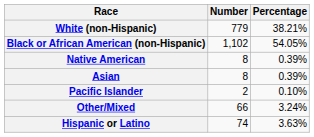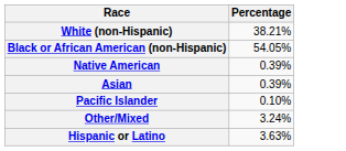 <table class="wikitable" style="text-align:right">
 <tr>
 <th scope="col">Race</th>
-<th scope="col">Number</th>
 <th scope="col">Percentage</th>
 </tr>
 <tr>
 <th scope="row"><a href='#'>White</a> (non-Hispanic)</th>
-<td>779</td>
 <td>38.21%</td>
 </tr>
 <tr>
 <th scope="row"><a href='#'>Black or African American</a> (non-Hispanic)</th>
-<td>1,102</td>
 <td>54.05%</td>
 </tr>
 <tr>
 <th scope="row"><a href='#'>Native American</a></th>
-<td>8</td>
 <td>0.39%</td>
 </tr>
 <tr>
 <th scope="row"><a href='#'>Asian</a></th>
-<td>8</td>
 <td>0.39%</td>
 </tr>
 <tr>
 <th scope="row"><a href='#'>Pacific Islander</a></th>
-<td>2</td>
 <td>0.10%</td>
 </tr>
 <tr>
 <th scope="row"><a href='#'>Other/Mixed</a></th>
-<td>66</td>
 <td>3.24%</td>
 </tr>
 <tr>
 <th scope="row"><a href='#'>Hispanic</a> or <a href='#'>Latino</a></th>
-<td>74</td>
 <td>3.63%</td>
 </tr>
 </table>
